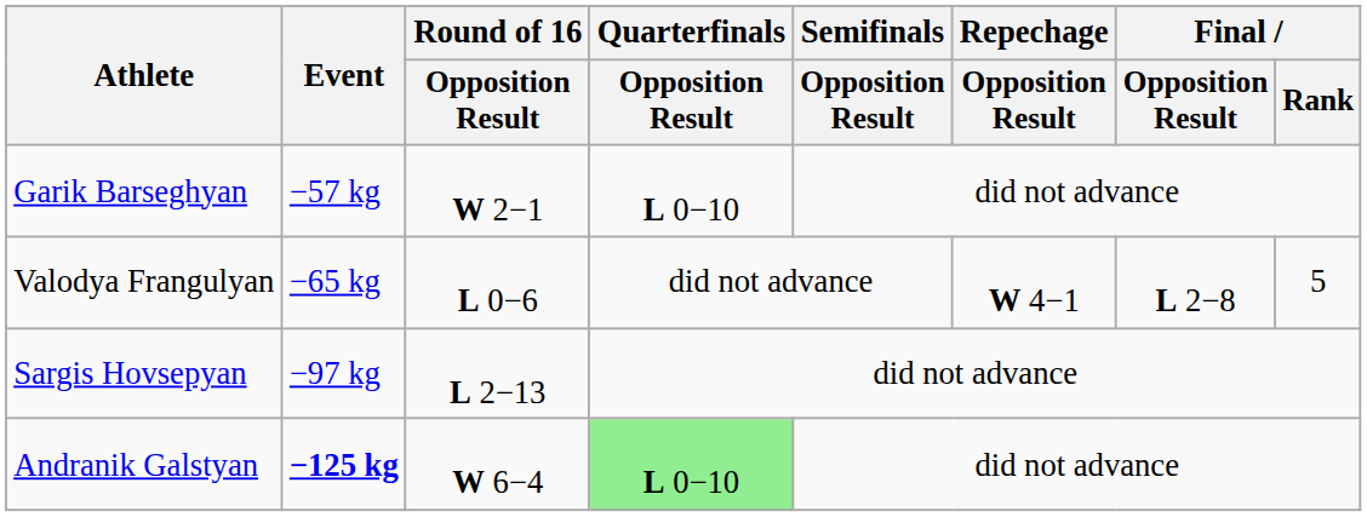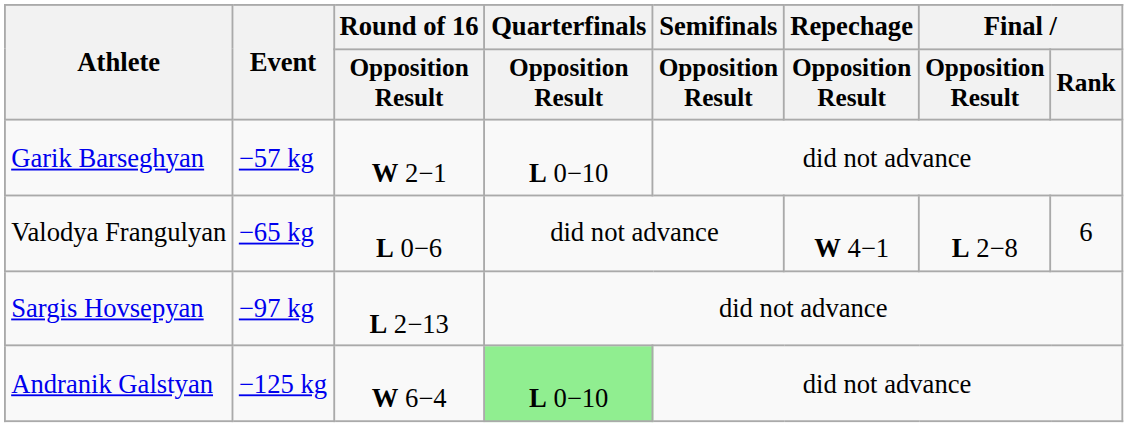 <table class="wikitable" style="text-align:center; font-size:90%">
 <tr>
 <th rowspan=2>Athlete</th>
 <th rowspan=2>Event</th>
 <th>Round of 16</th>
 <th>Quarterfinals</th>
 <th>Semifinals</th>
 <th>Repechage</th>
 <th colspan=2>Final / </th>
 </tr>
 <tr style="font-size: 95%">
 <th>Opposition<br>Result</th>
 <th>Opposition<br>Result</th>
 <th>Opposition<br>Result</th>
 <th>Opposition<br>Result</th>
 <th>Opposition<br>Result</th>
 <th>Rank</th>
 </tr>
 <tr>
 <td align=left><a href='#'>Garik Barseghyan</a></td>
 <td align=left><a href='#'>−57 kg</a></td>
 <td><br><strong>W</strong> 2−1</td>
 <td><br><strong>L</strong> 0−10</td>
 <td colspan=4>did not advance</td>
 </tr>
 <tr>
 <td align=left>Valodya Frangulyan</td>
 <td align=left><a href='#'>−65 kg</a></td>
 <td><br><strong>L</strong> 0−6</td>
 <td colspan=2>did not advance</td>
 <td><br><strong>W</strong> 4−1</td>
 <td><br><strong>L</strong> 2−8</td>
-<td>5</td>
+<td>6</td>
 </tr>
 <tr>
 <td align=left><a href='#'>Sargis Hovsepyan</a></td>
 <td align=left><a href='#'>−97 kg</a></td>
 <td><br><strong>L</strong> 2−13</td>
 <td colspan=5>did not advance</td>
 </tr>
 <tr>
 <td align=left><a href='#'>Andranik Galstyan</a></td>
-<td align=left><strong><a href='#'>−125 kg</a></strong></td>
+<td align=left><a href='#'>−125 kg</a></td>
 <td><br><strong>W</strong> 6−4</td>
 <td style="background: lightgreen;"><br><strong>L</strong> 0−10</td>
 <td colspan=4>did not advance</td>
 </tr>
 </table>
